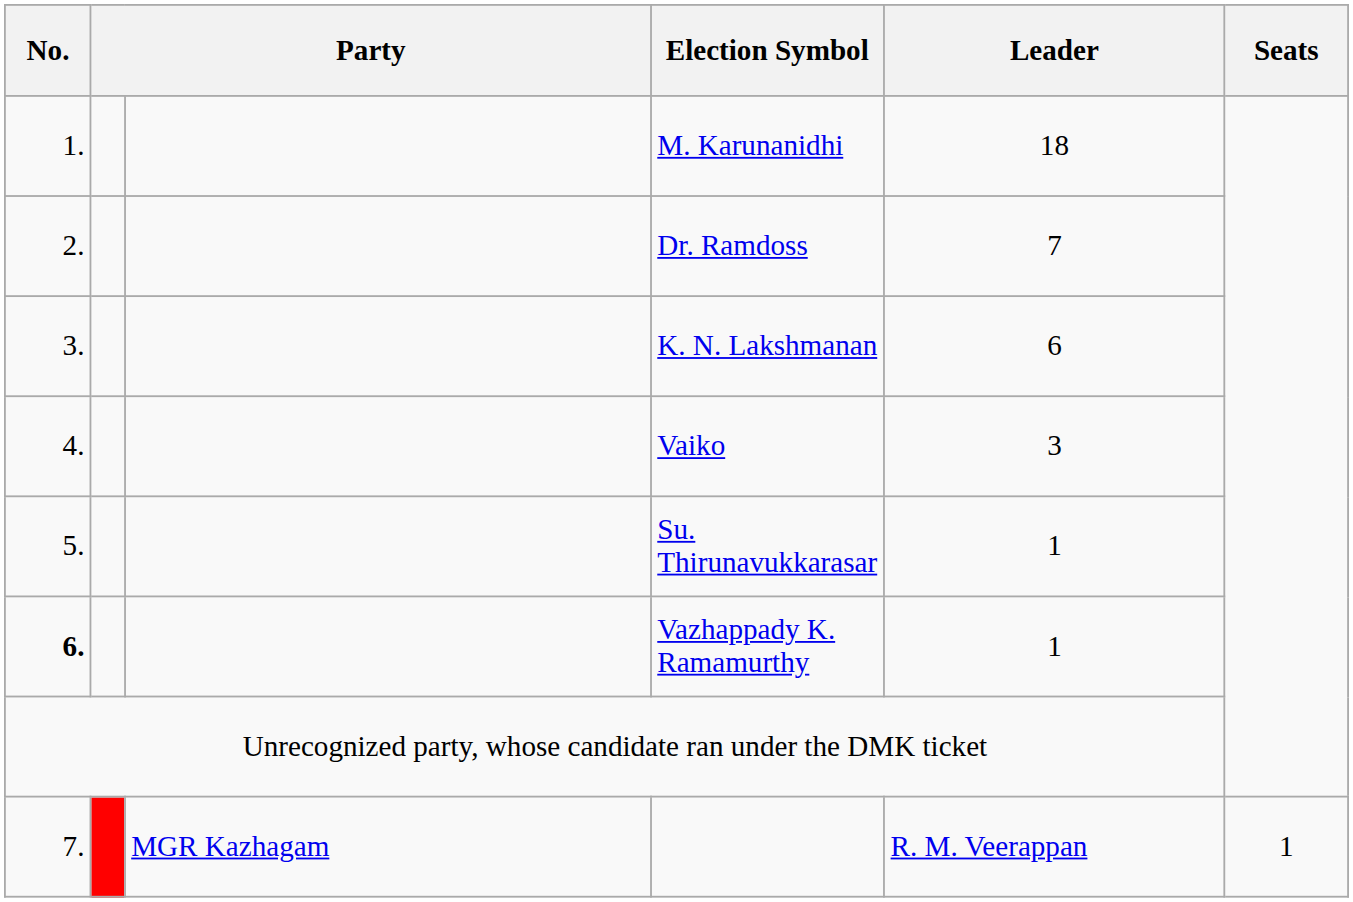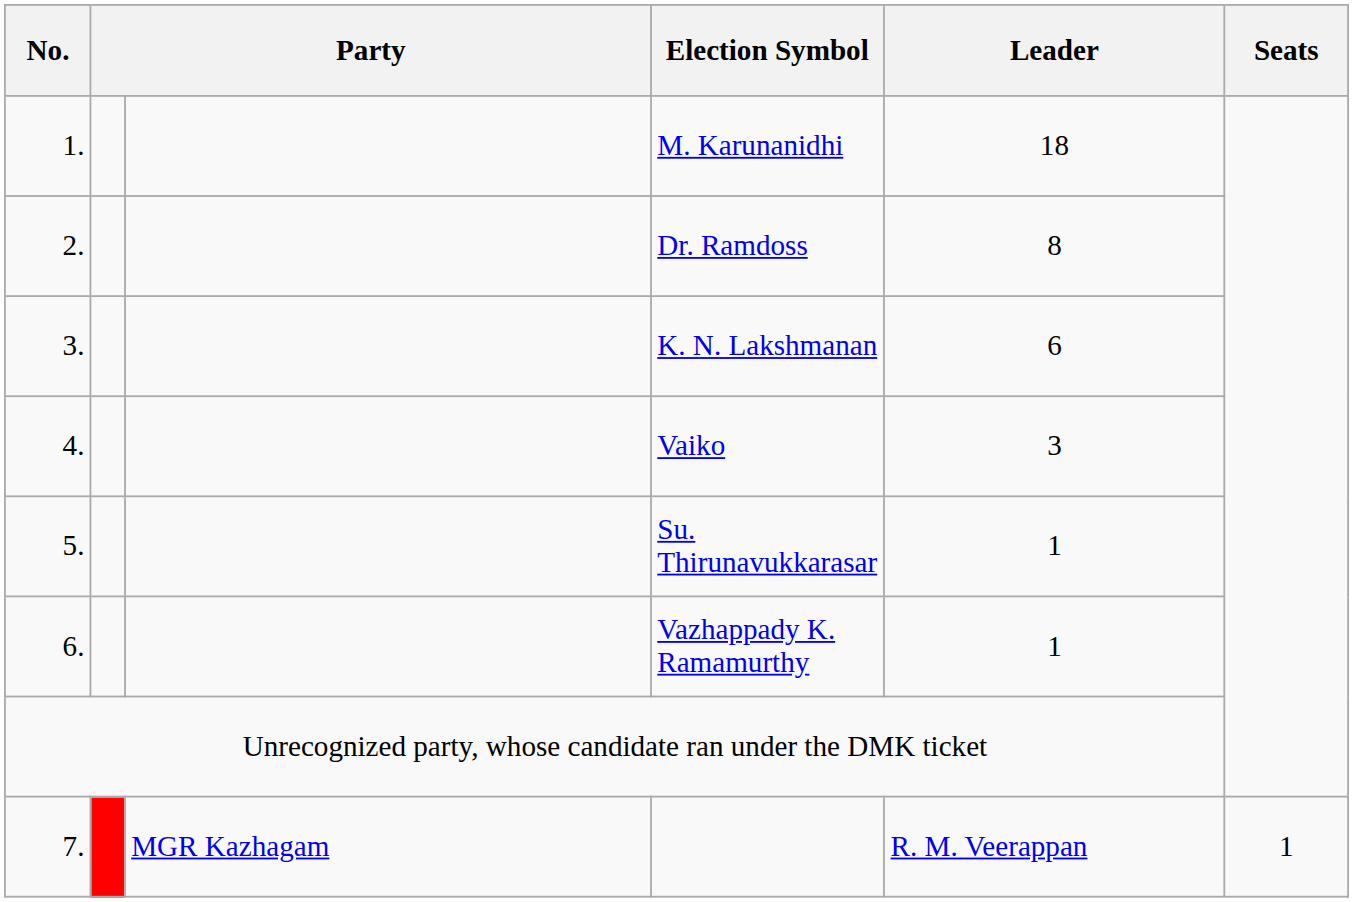 <table class="wikitable">
 <tr style="height: 50px;">
 <th scope="col" style="width:40px;">No.<br></th>
 <th scope="col" style="width:300px;"colspan="2">Party</th>
 <th scope="col" style="width:80px;">Election Symbol</th>
 <th scope="col" style="width:180px;">Leader</th>
 <th scope="col" style="width:60px;">Seats</th>
 </tr>
 <tr style="height: 55px;">
 <td style="text-align:right;">1.</td>
 <td></td>
 <td style="text-align:center;"></td>
 <td><a href='#'>M. Karunanidhi</a></td>
 <td style="text-align:center;">18</td>
 </tr>
 <tr style="height: 55px;">
 <td style="text-align:right;">2.</td>
 <td></td>
 <td style="text-align:center;"></td>
 <td><a href='#'>Dr. Ramdoss</a></td>
-<td style="text-align:center;">7</td>
+<td style="text-align:center;">8</td>
 </tr>
 <tr style="height: 55px;">
 <td style="text-align:right;">3.</td>
 <td></td>
 <td style="text-align:center;"></td>
 <td><a href='#'>K. N. Lakshmanan</a></td>
 <td style="text-align:center;">6</td>
 </tr>
 <tr style="height: 55px;">
 <td style="text-align:right;">4.</td>
 <td></td>
 <td style="text-align:center;"></td>
 <td><a href='#'>Vaiko</a></td>
 <td style="text-align:center;">3</td>
 </tr>
 <tr style="height: 55px;">
 <td style="text-align:right;">5.</td>
 <td></td>
 <td style="text-align:center;"></td>
 <td><a href='#'>Su. Thirunavukkarasar</a></td>
 <td style="text-align:center;">1</td>
 </tr>
 <tr style="height: 55px;">
-<td style="text-align:right;"><strong>6.</strong></td>
+<td style="text-align:right;">6.</td>
 <td></td>
 <td style="text-align:center;"></td>
 <td><a href='#'>Vazhappady K. Ramamurthy</a></td>
 <td style="text-align:center;">1</td>
 </tr>
 <tr style="height: 55px;">
 <td colspan = "5" align = "center">Unrecognized party, whose candidate ran under the DMK ticket</td>
 </tr>
 <tr style="height: 55px;">
 <td style="text-align:right;">7.</td>
 <td style="background-color: red;"></td>
 <td><a href='#'>MGR Kazhagam</a></td>
 <td style="text-align:center;"></td>
 <td><a href='#'>R. M. Veerappan</a></td>
 <td style="text-align:center;">1</td>
 </tr>
 </table>
